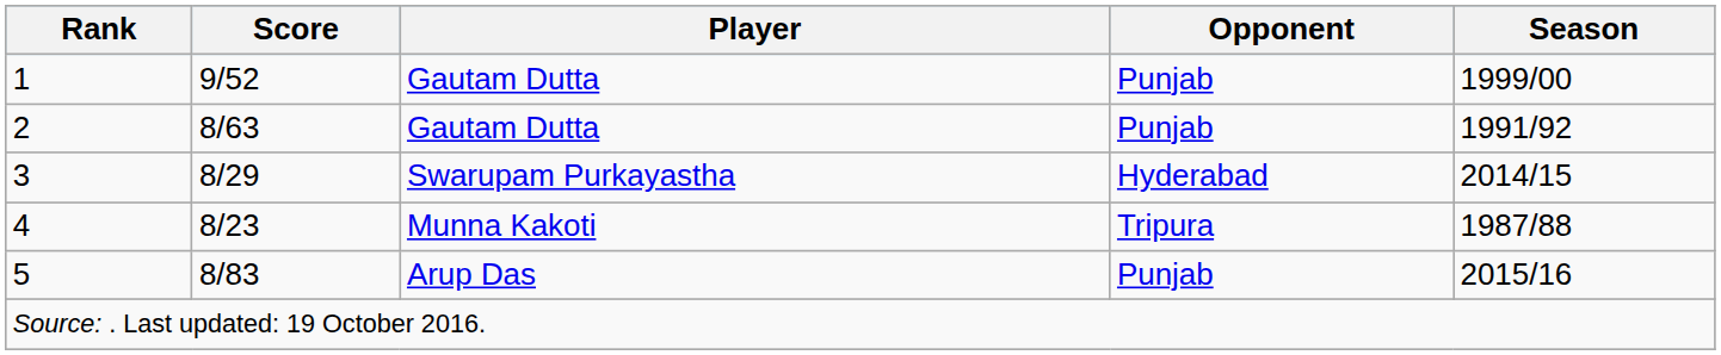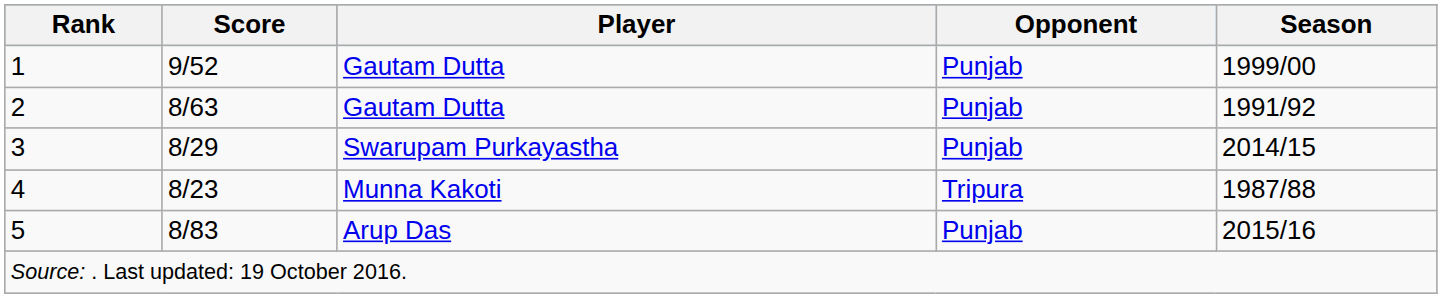 <table class="wikitable" width=70%>
 <tr bgcolor=#87cefa>
 <th>Rank</th>
 <th>Score</th>
 <th>Player</th>
 <th>Opponent</th>
 <th>Season</th>
 </tr>
 <tr>
 <td>1</td>
 <td>9/52</td>
 <td><a href='#'>Gautam Dutta</a></td>
 <td><a href='#'>Punjab</a></td>
 <td>1999/00</td>
 </tr>
 <tr>
 <td>2</td>
 <td>8/63</td>
 <td><a href='#'>Gautam Dutta</a></td>
 <td><a href='#'>Punjab</a></td>
 <td>1991/92</td>
 </tr>
 <tr>
 <td>3</td>
 <td>8/29</td>
 <td><a href='#'>Swarupam Purkayastha</a></td>
-<td><a href='#'>Hyderabad</a></td>
+<td><a href='#'>Punjab</a></td>
 <td>2014/15</td>
 </tr>
 <tr>
 <td>4</td>
 <td>8/23</td>
 <td><a href='#'>Munna Kakoti</a></td>
 <td><a href='#'>Tripura</a></td>
 <td>1987/88</td>
 </tr>
 <tr>
 <td>5</td>
 <td>8/83</td>
 <td><a href='#'>Arup Das</a></td>
 <td><a href='#'>Punjab</a></td>
 <td>2015/16</td>
 </tr>
 <tr>
 <td colspan=5><small><em>Source: </em>. Last updated: 19 October 2016.</small></td>
 </tr>
 </table>
